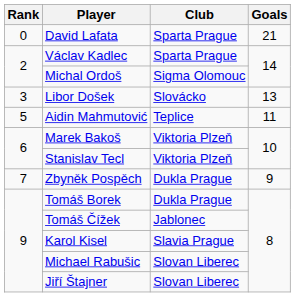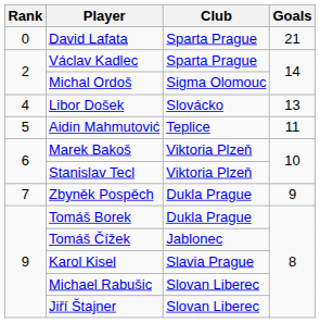 <table class="wikitable" style="text-align:center">
 <tr>
 <th>Rank</th>
 <th>Player</th>
 <th>Club</th>
 <th>Goals</th>
 </tr>
 <tr>
 <td>0</td>
 <td align="left"> <a href='#'>David Lafata</a></td>
 <td align="left"><a href='#'>Sparta Prague</a></td>
 <td>21</td>
 </tr>
 <tr>
 <td rowspan="2">2</td>
 <td align="left"> <a href='#'>Václav Kadlec</a></td>
 <td align="left"><a href='#'>Sparta Prague</a></td>
 <td rowspan="2">14</td>
 </tr>
 <tr>
 <td align="left"> <a href='#'>Michal Ordoš</a></td>
 <td align="left"><a href='#'>Sigma Olomouc</a></td>
 </tr>
 <tr>
-<td>3</td>
+<td>4</td>
 <td align="left"> <a href='#'>Libor Došek</a></td>
 <td align="left"><a href='#'>Slovácko</a></td>
 <td>13</td>
 </tr>
 <tr>
 <td>5</td>
 <td align="left"> <a href='#'>Aidin Mahmutović</a></td>
 <td align="left"><a href='#'>Teplice</a></td>
 <td>11</td>
 </tr>
 <tr>
 <td rowspan="2">6</td>
 <td align="left"> <a href='#'>Marek Bakoš</a></td>
 <td align="left"><a href='#'>Viktoria Plzeň</a></td>
 <td rowspan="2">10</td>
 </tr>
 <tr>
 <td align="left"> <a href='#'>Stanislav Tecl</a></td>
 <td align="left"><a href='#'>Viktoria Plzeň</a></td>
 </tr>
 <tr>
 <td>7</td>
 <td align="left"> <a href='#'>Zbyněk Pospěch</a></td>
 <td align="left"><a href='#'>Dukla Prague</a></td>
 <td>9</td>
 </tr>
 <tr>
 <td rowspan="5">9</td>
 <td align="left"> <a href='#'>Tomáš Borek</a></td>
 <td align="left"><a href='#'>Dukla Prague</a></td>
 <td rowspan="5">8</td>
 </tr>
 <tr>
 <td align="left"> <a href='#'>Tomáš Čížek</a></td>
 <td align="left"><a href='#'>Jablonec</a></td>
 </tr>
 <tr>
 <td align="left"> <a href='#'>Karol Kisel</a></td>
 <td align="left"><a href='#'>Slavia Prague</a></td>
 </tr>
 <tr>
 <td align="left"> <a href='#'>Michael Rabušic</a></td>
 <td align="left"><a href='#'>Slovan Liberec</a></td>
 </tr>
 <tr>
 <td align="left"> <a href='#'>Jiří Štajner</a></td>
 <td align="left"><a href='#'>Slovan Liberec</a></td>
 </tr>
 </table>
